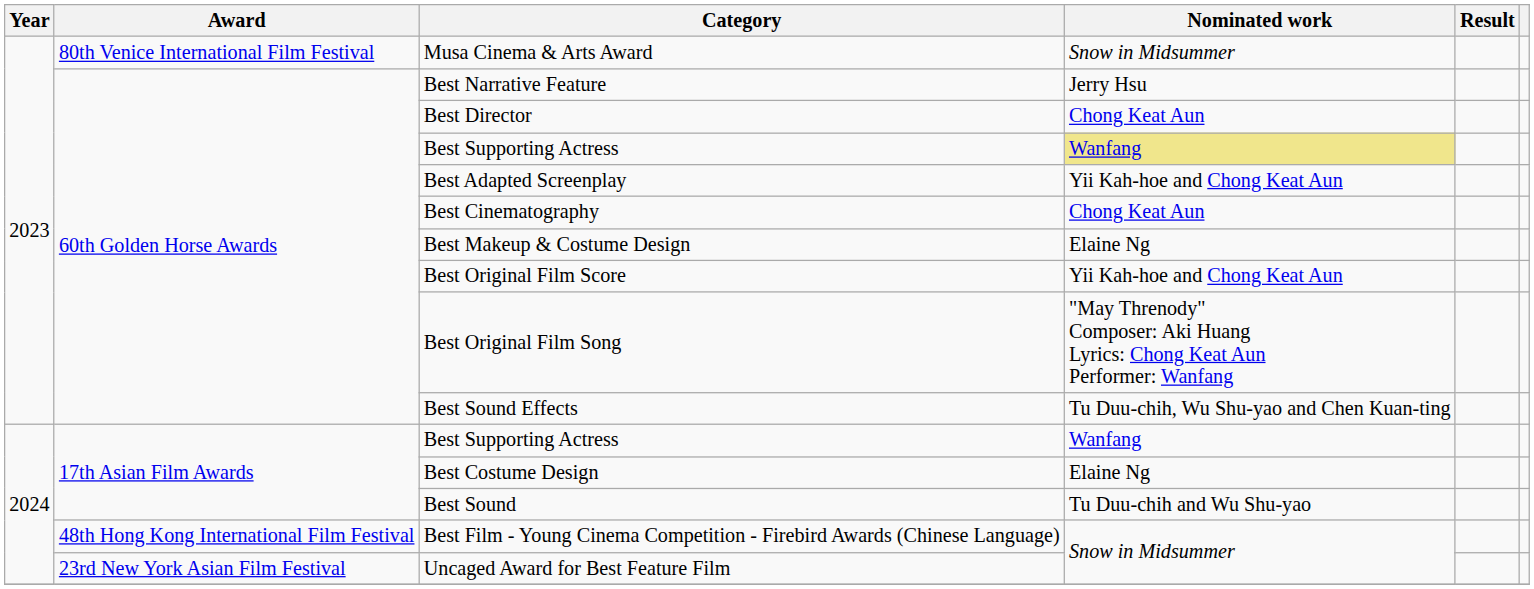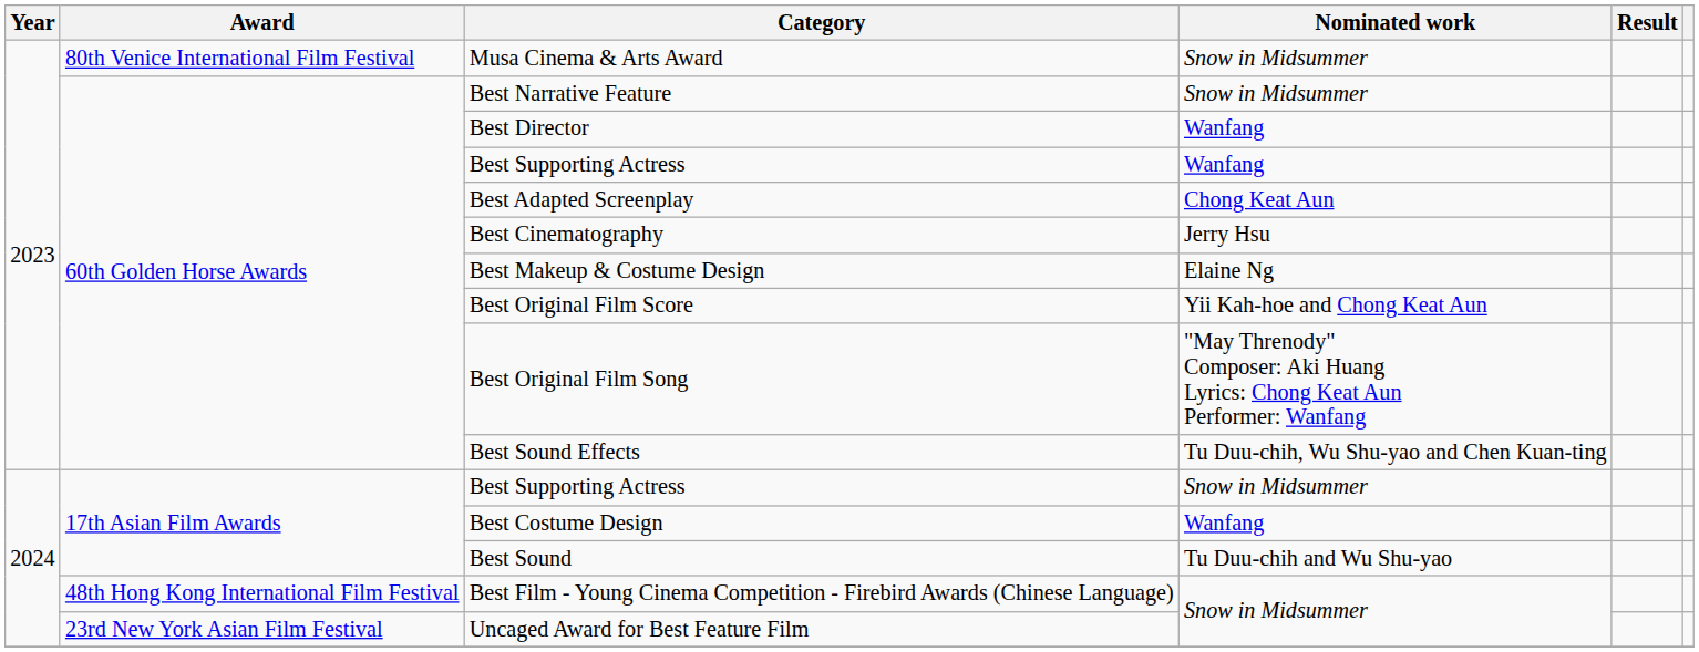 <table class="wikitable sortable plainrowheaders">
 <tr>
 <th>Year</th>
 <th>Award</th>
 <th>Category</th>
 <th>Nominated work</th>
 <th>Result</th>
 <th scope="col" class="unsortable"></th>
 </tr>
 <tr>
 <td rowspan="10">2023</td>
 <td><a href='#'>80th Venice International Film Festival</a></td>
 <td>Musa Cinema & Arts Award</td>
 <td><em>Snow in Midsummer</em></td>
 <td></td>
 <td></td>
 </tr>
 <tr>
 <td rowspan="9"><a href='#'>60th Golden Horse Awards</a></td>
 <td>Best Narrative Feature</td>
-<td>Jerry Hsu</td>
+<td><em>Snow in Midsummer</em></td>
 <td></td>
 <td></td>
 </tr>
 <tr>
 <td>Best Director</td>
+<td><a href='#'>Wanfang</a></td>
+<td></td>
+<td></td>
+</tr>
+<tr>
+<td>Best Supporting Actress</td>
+<td><a href='#'>Wanfang</a></td>
+<td></td>
+<td></td>
+</tr>
+<tr>
+<td>Best Adapted Screenplay</td>
 <td><a href='#'>Chong Keat Aun</a></td>
 <td></td>
 <td></td>
 </tr>
 <tr>
-<td>Best Supporting Actress</td>
-<td style="background: khaki;"><a href='#'>Wanfang</a></td>
-<td></td>
-<td></td>
-</tr>
-<tr>
-<td>Best Adapted Screenplay</td>
-<td>Yii Kah-hoe and <a href='#'>Chong Keat Aun</a></td>
-<td></td>
-<td></td>
-</tr>
-<tr>
 <td>Best Cinematography</td>
-<td><a href='#'>Chong Keat Aun</a></td>
+<td>Jerry Hsu</td>
 <td></td>
 <td></td>
 </tr>
 <tr>
 <td>Best Makeup & Costume Design</td>
 <td>Elaine Ng</td>
 <td></td>
 <td></td>
 </tr>
 <tr>
 <td>Best Original Film Score</td>
 <td>Yii Kah-hoe and <a href='#'>Chong Keat Aun</a></td>
 <td></td>
 <td></td>
 </tr>
 <tr>
 <td>Best Original Film Song</td>
 <td>"May Threnody"<br>Composer: Aki Huang<br>Lyrics: <a href='#'>Chong Keat Aun</a><br>Performer: <a href='#'>Wanfang</a></td>
 <td></td>
 <td></td>
 </tr>
 <tr>
 <td>Best Sound Effects</td>
 <td>Tu Duu-chih, Wu Shu-yao and Chen Kuan-ting</td>
 <td></td>
 <td></td>
 </tr>
 <tr>
 <td rowspan="5">2024</td>
 <td rowspan="3"><a href='#'>17th Asian Film Awards</a></td>
 <td>Best Supporting Actress</td>
-<td><a href='#'>Wanfang</a></td>
+<td><em>Snow in Midsummer</em></td>
 <td></td>
 <td></td>
 </tr>
 <tr>
 <td>Best Costume Design</td>
-<td>Elaine Ng</td>
+<td><a href='#'>Wanfang</a></td>
 <td></td>
 <td></td>
 </tr>
 <tr>
 <td>Best Sound</td>
 <td>Tu Duu-chih and Wu Shu-yao</td>
 <td></td>
 <td></td>
 </tr>
 <tr>
 <td><a href='#'>48th Hong Kong International Film Festival</a></td>
 <td>Best Film - Young Cinema Competition - Firebird Awards (Chinese Language)</td>
 <td rowspan="2"><em>Snow in Midsummer</em></td>
 <td></td>
 <td></td>
 </tr>
 <tr>
 <td><a href='#'>23rd New York Asian Film Festival</a></td>
 <td>Uncaged Award for Best Feature Film</td>
 <td></td>
 <td></td>
 </tr>
 <tr>
 </tr>
 </table>
